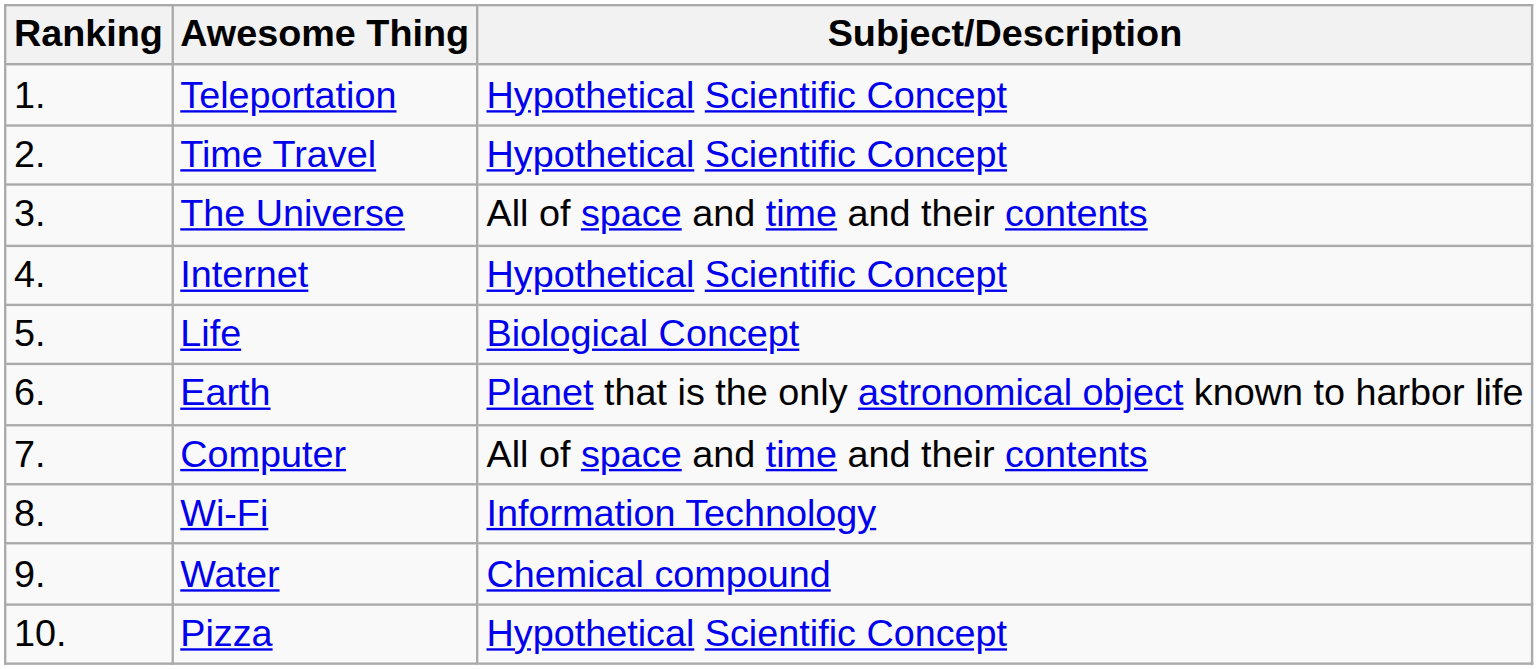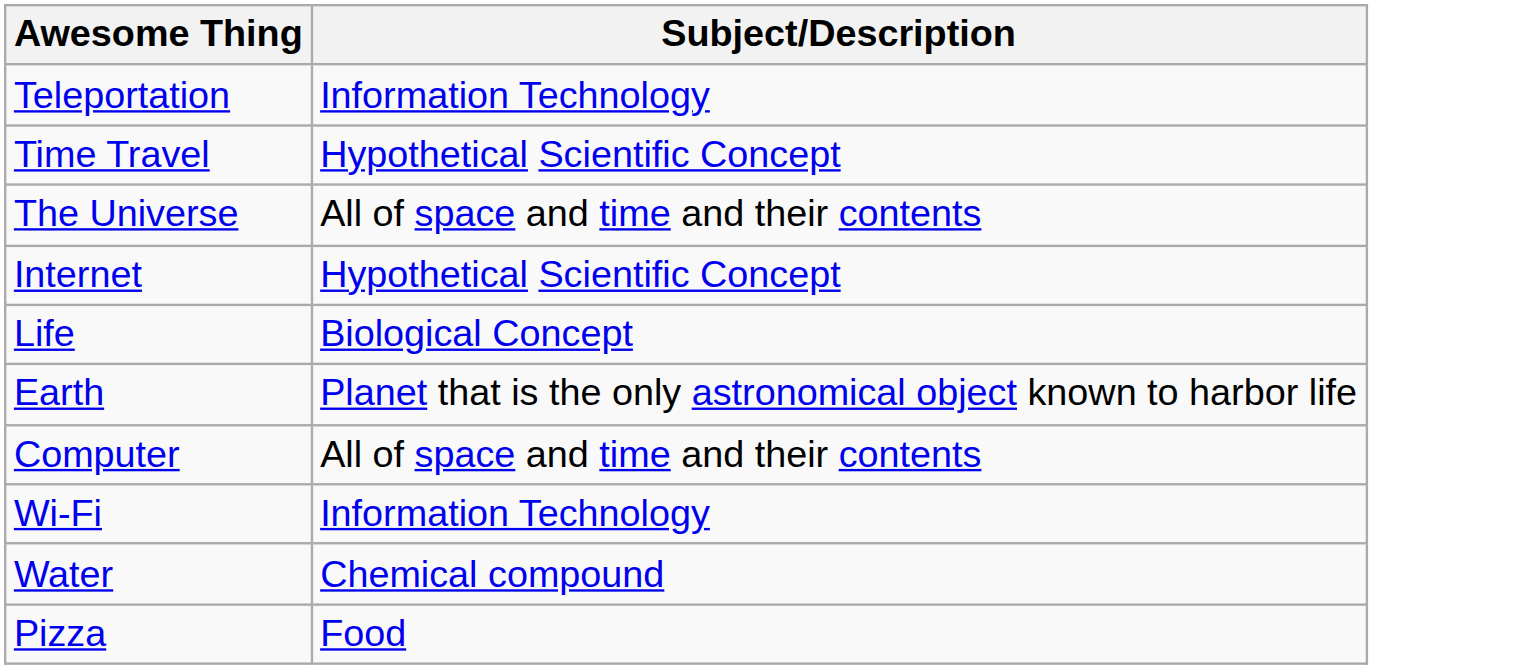 <table class="wikitable">
 <tr>
-<th>Ranking</th>
 <th>Awesome Thing</th>
 <th>Subject/Description</th>
 </tr>
 <tr>
-<td>1.</td>
 <td><a href='#'>Teleportation</a></td>
-<td><a href='#'>Hypothetical</a> <a href='#'>Scientific Concept</a></td>
+<td><a href='#'>Information Technology</a></td>
 </tr>
 <tr>
-<td>2.</td>
 <td><a href='#'>Time Travel</a></td>
 <td><a href='#'>Hypothetical</a> <a href='#'>Scientific Concept</a></td>
 </tr>
 <tr>
-<td>3.</td>
 <td><a href='#'>The Universe</a></td>
 <td>All of <a href='#'>space</a> and <a href='#'>time</a> and their <a href='#'>contents</a></td>
 </tr>
 <tr>
-<td>4.</td>
 <td><a href='#'>Internet</a></td>
 <td><a href='#'>Hypothetical</a> <a href='#'>Scientific Concept</a></td>
 </tr>
 <tr>
-<td>5.</td>
 <td><a href='#'>Life</a></td>
 <td><a href='#'>Biological Concept</a></td>
 </tr>
 <tr>
-<td>6.</td>
 <td><a href='#'>Earth</a></td>
 <td><a href='#'>Planet</a> that is the only <a href='#'>astronomical object</a> known to harbor life</td>
 </tr>
 <tr>
-<td>7.</td>
 <td><a href='#'>Computer</a></td>
 <td>All of <a href='#'>space</a> and <a href='#'>time</a> and their <a href='#'>contents</a></td>
 </tr>
 <tr>
-<td>8.</td>
 <td><a href='#'>Wi-Fi</a></td>
 <td><a href='#'>Information Technology</a></td>
 </tr>
 <tr>
-<td>9.</td>
 <td><a href='#'>Water</a></td>
 <td><a href='#'>Chemical compound</a></td>
 </tr>
 <tr>
-<td>10.</td>
 <td><a href='#'>Pizza</a></td>
-<td><a href='#'>Hypothetical</a> <a href='#'>Scientific Concept</a></td>
+<td><a href='#'>Food</a></td>
 </tr>
 </table>
